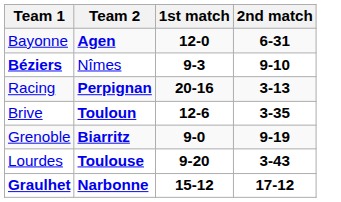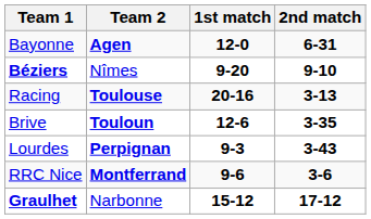 <table class="wikitable">
 <tr>
 <th>Team 1</th>
 <th>Team 2</th>
 <th>1st match</th>
 <th>2nd match</th>
 </tr>
 <tr>
 <td><a href='#'>Bayonne</a></td>
 <td><strong><a href='#'>Agen</a></strong></td>
 <td align="center"><strong>12-0</strong></td>
 <td align="center"><strong>6-31</strong></td>
 </tr>
 <tr bgcolor="white">
 <td><strong><a href='#'>Béziers</a></strong></td>
 <td><a href='#'>Nîmes</a></td>
-<td align="center"><strong>9-3</strong></td>
+<td align="center"><strong>9-20</strong></td>
 <td align="center"><strong>9-10</strong></td>
 </tr>
 <tr>
 <td><a href='#'>Racing</a></td>
-<td><strong><a href='#'>Perpignan</a></strong></td>
+<td><strong><a href='#'>Toulouse</a></strong></td>
 <td align="center"><strong>20-16</strong></td>
 <td align="center"><strong>3-13</strong></td>
 </tr>
 <tr bgcolor="white">
 <td><a href='#'>Brive</a></td>
 <td><strong><a href='#'>Touloun</a></strong></td>
 <td align="center"><strong>12-6</strong></td>
 <td align="center"><strong>3-35</strong></td>
 </tr>
-<tr>
-<td><a href='#'>Grenoble</a></td>
-<td><strong><a href='#'>Biarritz</a> </strong></td>
-<td align="center"><strong>9-0</strong></td>
-<td align="center"><strong>9-19</strong></td>
-</tr>
 <tr bgcolor="white">
 <td><a href='#'>Lourdes</a></td>
-<td><strong><a href='#'>Toulouse</a></strong></td>
-<td align="center"><strong>9-20</strong></td>
+<td><strong><a href='#'>Perpignan</a></strong></td>
+<td align="center"><strong>9-3</strong></td>
 <td align="center"><strong>3-43</strong></td>
+</tr>
+<tr>
+<td><a href='#'>RRC Nice</a></td>
+<td><strong><a href='#'>Montferrand</a></strong></td>
+<td align="center"><strong>9-6</strong></td>
+<td align="center"><strong>3-6</strong></td>
 </tr>
 <tr bgcolor="white">
 <td><strong><a href='#'>Graulhet</a></strong></td>
-<td><strong><a href='#'>Narbonne</a></strong></td>
+<td><a href='#'>Narbonne</a></td>
 <td align="center"><strong>15-12</strong></td>
 <td align="center"><strong>17-12</strong></td>
 </tr>
 </table>
